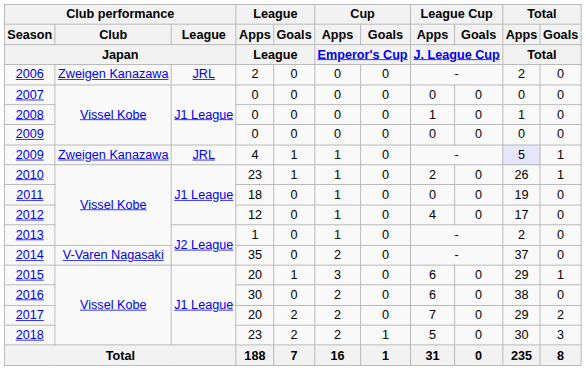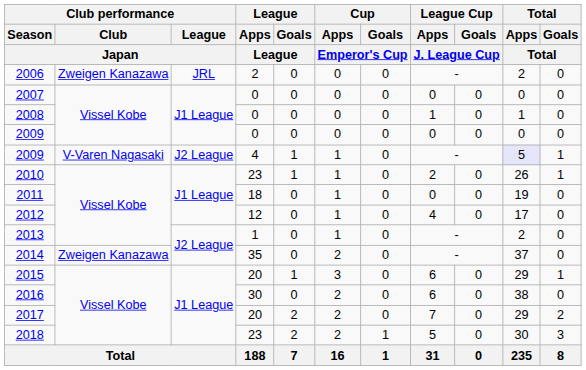 <table class="wikitable" style="text-align:center;">
 <tr>
 <th colspan=3>Club performance</th>
 <th colspan=2>League</th>
 <th colspan=2>Cup</th>
 <th colspan=2>League Cup</th>
 <th colspan=2>Total</th>
 </tr>
 <tr>
 <th>Season</th>
 <th>Club</th>
 <th>League</th>
 <th>Apps</th>
 <th>Goals</th>
 <th>Apps</th>
 <th>Goals</th>
 <th>Apps</th>
 <th>Goals</th>
 <th>Apps</th>
 <th>Goals</th>
 </tr>
 <tr>
 <th colspan=3>Japan</th>
 <th colspan=2>League</th>
 <th colspan=2><a href='#'>Emperor's Cup</a></th>
 <th colspan=2><a href='#'>J. League Cup</a></th>
 <th colspan=2>Total</th>
 </tr>
 <tr>
 <td><a href='#'>2006</a></td>
 <td><a href='#'>Zweigen Kanazawa</a></td>
 <td><a href='#'>JRL</a></td>
 <td>2</td>
 <td>0</td>
 <td>0</td>
 <td>0</td>
 <td colspan="2">-</td>
 <td>2</td>
 <td>0</td>
 </tr>
 <tr>
 <td><a href='#'>2007</a></td>
 <td rowspan="3"><a href='#'>Vissel Kobe</a></td>
 <td rowspan="3"><a href='#'>J1 League</a></td>
 <td>0</td>
 <td>0</td>
 <td>0</td>
 <td>0</td>
 <td>0</td>
 <td>0</td>
 <td>0</td>
 <td>0</td>
 </tr>
 <tr>
 <td><a href='#'>2008</a></td>
 <td>0</td>
 <td>0</td>
 <td>0</td>
 <td>0</td>
 <td>1</td>
 <td>0</td>
 <td>1</td>
 <td>0</td>
 </tr>
 <tr>
 <td><a href='#'>2009</a></td>
 <td>0</td>
 <td>0</td>
 <td>0</td>
 <td>0</td>
 <td>0</td>
 <td>0</td>
 <td>0</td>
 <td>0</td>
 </tr>
 <tr>
 <td><a href='#'>2009</a></td>
-<td><a href='#'>Zweigen Kanazawa</a></td>
-<td><a href='#'>JRL</a></td>
+<td><a href='#'>V-Varen Nagasaki</a></td>
+<td><a href='#'>J2 League</a></td>
 <td>4</td>
 <td>1</td>
 <td>1</td>
 <td>0</td>
 <td colspan="2">-</td>
 <td style="background: lavender;">5</td>
 <td>1</td>
 </tr>
 <tr>
 <td><a href='#'>2010</a></td>
 <td rowspan="4"><a href='#'>Vissel Kobe</a></td>
 <td rowspan="3"><a href='#'>J1 League</a></td>
 <td>23</td>
 <td>1</td>
 <td>1</td>
 <td>0</td>
 <td>2</td>
 <td>0</td>
 <td>26</td>
 <td>1</td>
 </tr>
 <tr>
 <td><a href='#'>2011</a></td>
 <td>18</td>
 <td>0</td>
 <td>1</td>
 <td>0</td>
 <td>0</td>
 <td>0</td>
 <td>19</td>
 <td>0</td>
 </tr>
 <tr>
 <td><a href='#'>2012</a></td>
 <td>12</td>
 <td>0</td>
 <td>1</td>
 <td>0</td>
 <td>4</td>
 <td>0</td>
 <td>17</td>
 <td>0</td>
 </tr>
 <tr>
 <td><a href='#'>2013</a></td>
 <td rowspan="2"><a href='#'>J2 League</a></td>
 <td>1</td>
 <td>0</td>
 <td>1</td>
 <td>0</td>
 <td colspan="2">-</td>
 <td>2</td>
 <td>0</td>
 </tr>
 <tr>
 <td><a href='#'>2014</a></td>
-<td><a href='#'>V-Varen Nagasaki</a></td>
+<td><a href='#'>Zweigen Kanazawa</a></td>
 <td>35</td>
 <td>0</td>
 <td>2</td>
 <td>0</td>
 <td colspan="2">-</td>
 <td>37</td>
 <td>0</td>
 </tr>
 <tr>
 <td><a href='#'>2015</a></td>
 <td rowspan="4"><a href='#'>Vissel Kobe</a></td>
 <td rowspan="4"><a href='#'>J1 League</a></td>
 <td>20</td>
 <td>1</td>
 <td>3</td>
 <td>0</td>
 <td>6</td>
 <td>0</td>
 <td>29</td>
 <td>1</td>
 </tr>
 <tr>
 <td><a href='#'>2016</a></td>
 <td>30</td>
 <td>0</td>
 <td>2</td>
 <td>0</td>
 <td>6</td>
 <td>0</td>
 <td>38</td>
 <td>0</td>
 </tr>
 <tr>
 <td><a href='#'>2017</a></td>
 <td>20</td>
 <td>2</td>
 <td>2</td>
 <td>0</td>
 <td>7</td>
 <td>0</td>
 <td>29</td>
 <td>2</td>
 </tr>
 <tr>
 <td><a href='#'>2018</a></td>
 <td>23</td>
 <td>2</td>
 <td>2</td>
 <td>1</td>
 <td>5</td>
 <td>0</td>
 <td>30</td>
 <td>3</td>
 </tr>
 <tr>
 <th colspan=3>Total</th>
 <th>188</th>
 <th>7</th>
 <th>16</th>
 <th>1</th>
 <th>31</th>
 <th>0</th>
 <th>235</th>
 <th>8</th>
 </tr>
 </table>
